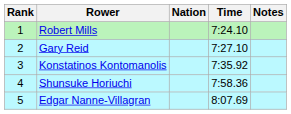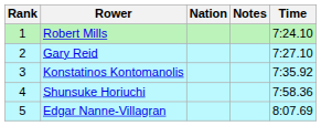 <table class="wikitable sortable" style="text-align:center">
 <tr>
 <th>Rank</th>
 <th>Rower</th>
 <th>Nation</th>
+<th>Notes</th>
 <th>Time</th>
-<th>Notes</th>
 </tr>
 <tr bgcolor=bbf3bb>
 <td>1</td>
 <td align=left><a href='#'>Robert Mills</a></td>
 <td align=left></td>
+<td></td>
 <td>7:24.10</td>
-<td></td>
 </tr>
 <tr bgcolor=bbf9ff>
 <td>2</td>
 <td align=left><a href='#'>Gary Reid</a></td>
 <td align=left></td>
+<td></td>
 <td>7:27.10</td>
-<td></td>
 </tr>
 <tr bgcolor=bbf9ff>
 <td>3</td>
 <td align=left><a href='#'>Konstatinos Kontomanolis</a></td>
 <td align=left></td>
+<td></td>
 <td>7:35.92</td>
-<td></td>
 </tr>
 <tr bgcolor=bbf9ff>
 <td>4</td>
 <td align=left><a href='#'>Shunsuke Horiuchi</a></td>
 <td align=left></td>
+<td></td>
 <td>7:58.36</td>
-<td></td>
 </tr>
 <tr bgcolor=bbf9ff>
 <td>5</td>
 <td align=left><a href='#'>Edgar Nanne-Villagran</a></td>
 <td align=left></td>
+<td></td>
 <td>8:07.69</td>
-<td></td>
 </tr>
 </table>
